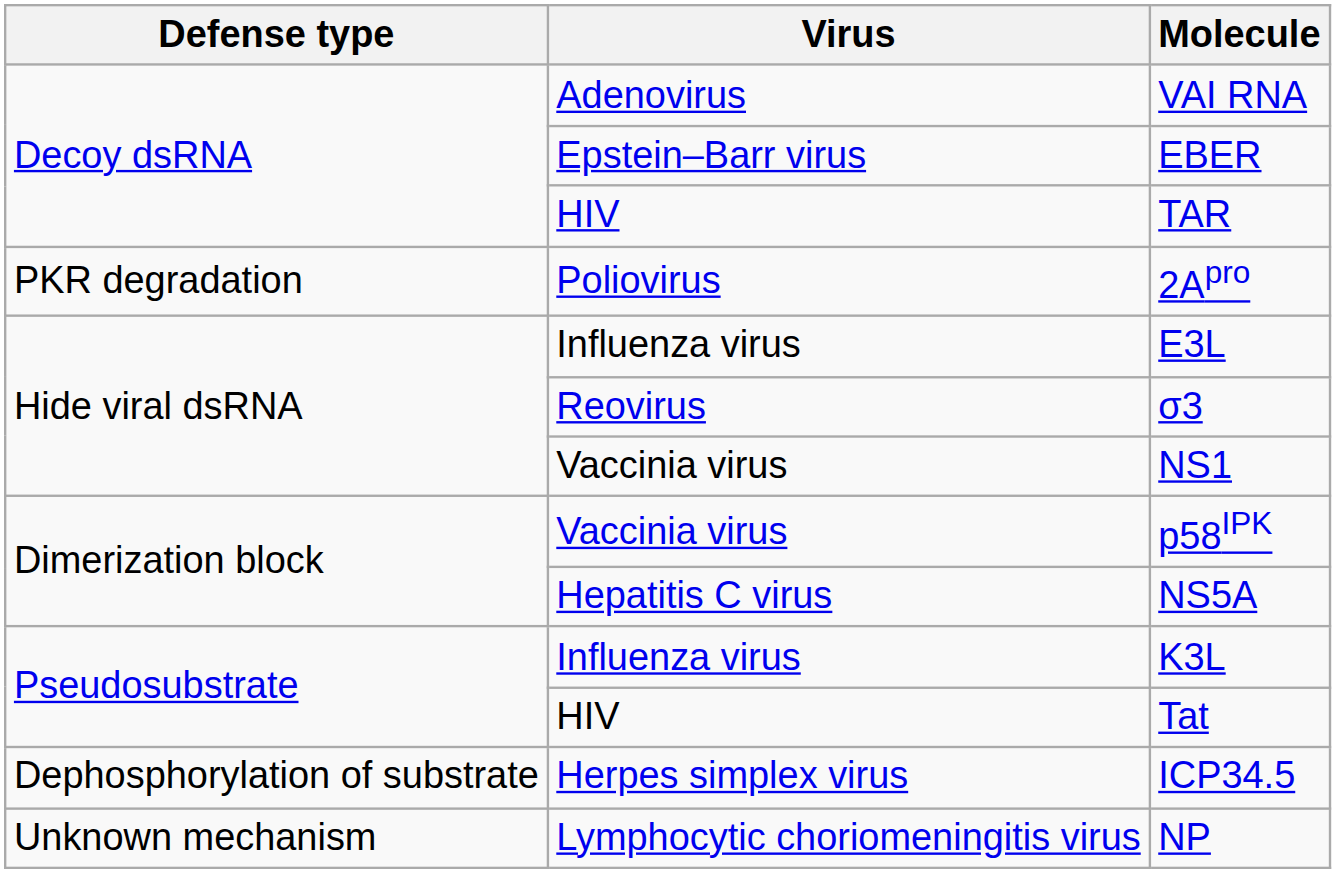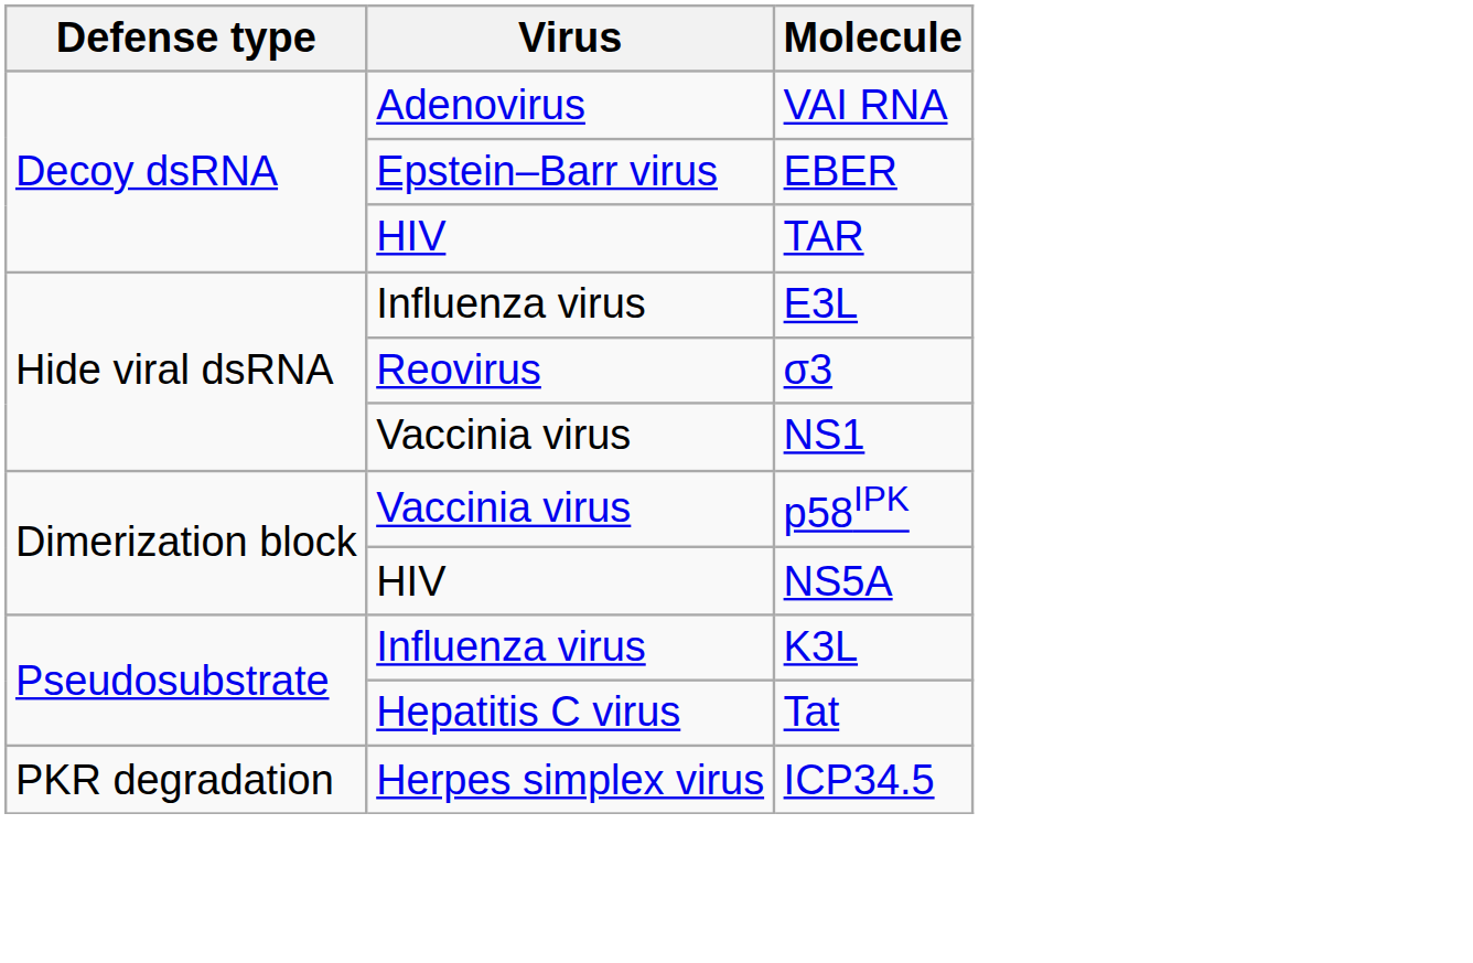 <table class="wikitable">
 <tr>
 <th>Defense type</th>
 <th>Virus</th>
 <th>Molecule</th>
 </tr>
 <tr>
 <td rowspan=3><a href='#'>Decoy dsRNA</a></td>
 <td><a href='#'>Adenovirus</a></td>
 <td><a href='#'>VAI RNA</a></td>
 </tr>
 <tr>
 <td><a href='#'>Epstein–Barr virus</a></td>
 <td><a href='#'>EBER</a></td>
 </tr>
 <tr>
 <td><a href='#'>HIV</a></td>
 <td><a href='#'>TAR</a></td>
 </tr>
 <tr>
-<td>PKR degradation</td>
-<td><a href='#'>Poliovirus</a></td>
-<td><a href='#'>2A<sup>pro</sup></a></td>
-</tr>
-<tr>
 <td rowspan=3>Hide viral dsRNA</td>
 <td>Influenza virus</td>
 <td><a href='#'>E3L</a></td>
 </tr>
 <tr>
 <td><a href='#'>Reovirus</a></td>
 <td><a href='#'>σ3</a></td>
 </tr>
 <tr>
 <td>Vaccinia virus</td>
 <td><a href='#'>NS1</a></td>
 </tr>
 <tr>
 <td rowspan=2>Dimerization block</td>
 <td><a href='#'>Vaccinia virus</a></td>
 <td><a href='#'>p58<sup>IPK</sup></a></td>
 </tr>
 <tr>
-<td><a href='#'>Hepatitis C virus</a></td>
+<td>HIV</td>
 <td><a href='#'>NS5A</a></td>
 </tr>
 <tr>
 <td rowspan=2><a href='#'>Pseudosubstrate</a></td>
 <td><a href='#'>Influenza virus</a></td>
 <td><a href='#'>K3L</a></td>
 </tr>
 <tr>
-<td>HIV</td>
+<td><a href='#'>Hepatitis C virus</a></td>
 <td><a href='#'>Tat</a></td>
 </tr>
 <tr>
-<td>Dephosphorylation of substrate</td>
+<td>PKR degradation</td>
 <td><a href='#'>Herpes simplex virus</a></td>
 <td><a href='#'>ICP34.5</a></td>
 </tr>
-<tr>
-<td>Unknown mechanism</td>
-<td><a href='#'>Lymphocytic choriomeningitis virus</a></td>
-<td><a href='#'>NP</a></td>
-</tr>
 </table>
